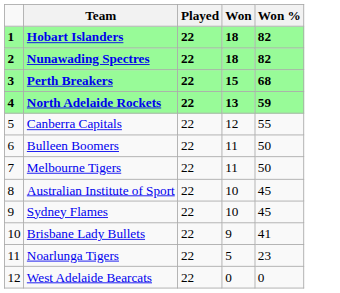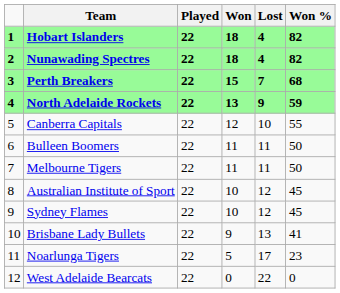 <table class="wikitable" style="font-size:95%;">
 <tr>
 <td></td>
 <th align=center><strong>Team</strong></th>
 <th align=center><strong>Played</strong></th>
 <th align=center><strong>Won</strong></th>
+<th align=center><strong>Lost</strong></th>
 <th align=center><strong>Won %</strong></th>
 </tr>
 <tr>
 <td bgcolor="#98FB98"><strong>1</strong></td>
 <td bgcolor="#98FB98"><strong><a href='#'>Hobart Islanders</a></strong></td>
 <td bgcolor="#98FB98"><strong>22</strong></td>
 <td bgcolor="#98FB98"><strong>18</strong></td>
+<td bgcolor="#98FB98"><strong>4</strong></td>
 <td bgcolor="#98FB98"><strong>82</strong></td>
 </tr>
 <tr>
 <td bgcolor="#98FB98"><strong>2</strong></td>
 <td bgcolor="#98FB98"><strong><a href='#'>Nunawading Spectres</a></strong></td>
 <td bgcolor="#98FB98"><strong>22</strong></td>
 <td bgcolor="#98FB98"><strong>18</strong></td>
+<td bgcolor="#98FB98"><strong>4</strong></td>
 <td bgcolor="#98FB98"><strong>82</strong></td>
 </tr>
 <tr>
 <td bgcolor="#98FB98"><strong>3</strong></td>
 <td bgcolor="#98FB98"><strong><a href='#'>Perth Breakers</a></strong></td>
 <td bgcolor="#98FB98"><strong>22</strong></td>
 <td bgcolor="#98FB98"><strong>15</strong></td>
+<td bgcolor="#98FB98"><strong>7</strong></td>
 <td bgcolor="#98FB98"><strong>68</strong></td>
 </tr>
 <tr>
 <td bgcolor="#98FB98"><strong>4</strong></td>
 <td bgcolor="#98FB98"><strong><a href='#'>North Adelaide Rockets</a></strong></td>
 <td bgcolor="#98FB98"><strong>22</strong></td>
 <td bgcolor="#98FB98"><strong>13</strong></td>
+<td bgcolor="#98FB98"><strong>9</strong></td>
 <td bgcolor="#98FB98"><strong>59</strong></td>
 </tr>
 <tr>
 <td>5</td>
 <td><a href='#'>Canberra Capitals</a></td>
 <td>22</td>
 <td>12</td>
+<td>10</td>
 <td>55</td>
 </tr>
 <tr>
 <td>6</td>
 <td><a href='#'>Bulleen Boomers</a></td>
 <td>22</td>
+<td>11</td>
 <td>11</td>
 <td>50</td>
 </tr>
 <tr>
 <td>7</td>
 <td><a href='#'>Melbourne Tigers</a></td>
 <td>22</td>
 <td>11</td>
+<td>11</td>
 <td>50</td>
 </tr>
 <tr>
 <td>8</td>
 <td><a href='#'>Australian Institute of Sport</a></td>
 <td>22</td>
 <td>10</td>
+<td>12</td>
 <td>45</td>
 </tr>
 <tr>
 <td>9</td>
 <td><a href='#'>Sydney Flames</a></td>
 <td>22</td>
 <td>10</td>
+<td>12</td>
 <td>45</td>
 </tr>
 <tr>
 <td>10</td>
 <td><a href='#'>Brisbane Lady Bullets</a></td>
 <td>22</td>
 <td>9</td>
+<td>13</td>
 <td>41</td>
 </tr>
 <tr>
 <td>11</td>
 <td><a href='#'>Noarlunga Tigers</a></td>
 <td>22</td>
 <td>5</td>
+<td>17</td>
 <td>23</td>
 </tr>
 <tr>
 <td>12</td>
 <td><a href='#'>West Adelaide Bearcats</a></td>
 <td>22</td>
 <td>0</td>
+<td>22</td>
 <td>0</td>
 </tr>
 </table>
